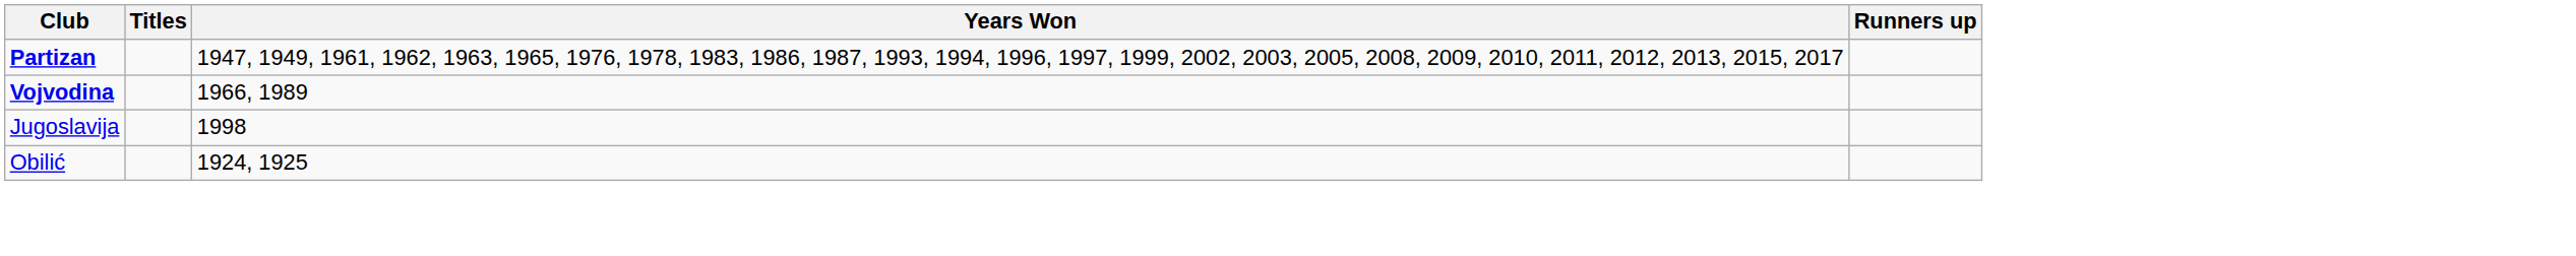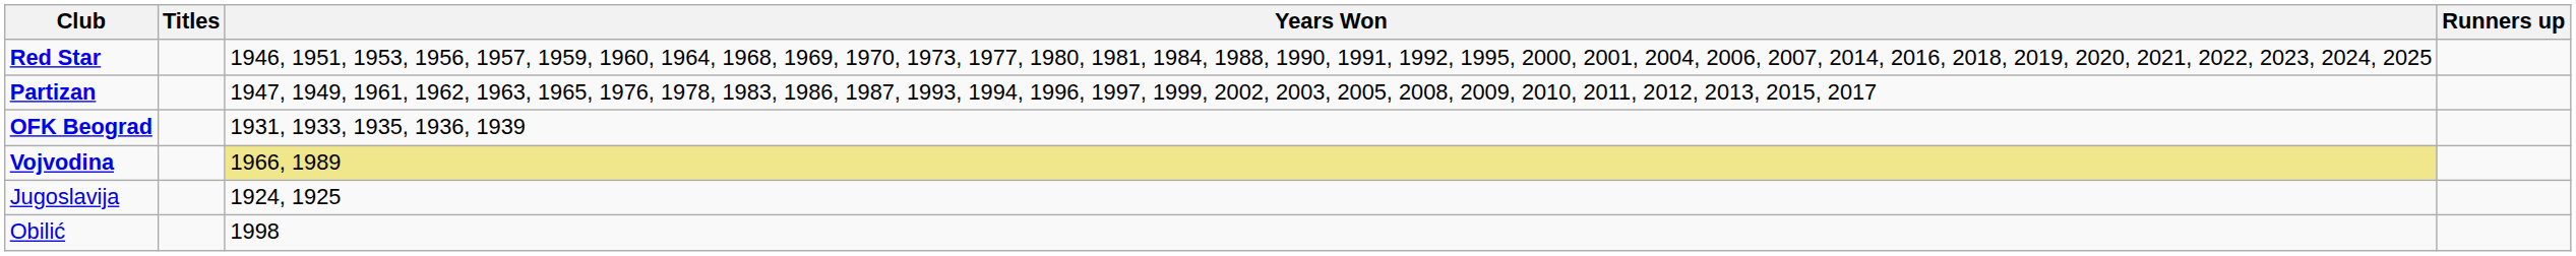 <table class="wikitable">
 <tr>
 <th>Club</th>
 <th>Titles</th>
 <th>Years Won</th>
 <th>Runners up</th>
 </tr>
 <tr>
+<td><strong><a href='#'>Red Star</a></strong></td>
+<td></td>
+<td>1946, 1951, 1953, 1956, 1957, 1959, 1960, 1964, 1968, 1969, 1970, 1973, 1977, 1980, 1981, 1984, 1988, 1990, 1991, 1992, 1995, 2000, 2001, 2004, 2006, 2007, 2014, 2016, 2018, 2019, 2020, 2021, 2022, 2023, 2024, 2025</td>
+<td></td>
+</tr>
+<tr>
 <td><strong><a href='#'>Partizan</a></strong></td>
 <td></td>
 <td>1947, 1949, 1961, 1962, 1963, 1965, 1976, 1978, 1983, 1986, 1987, 1993, 1994, 1996, 1997, 1999, 2002, 2003, 2005, 2008, 2009, 2010, 2011, 2012, 2013, 2015, 2017</td>
 <td></td>
 </tr>
 <tr>
+<td><strong><a href='#'>OFK Beograd</a></strong></td>
+<td></td>
+<td>1931, 1933, 1935, 1936, 1939</td>
+<td></td>
+</tr>
+<tr>
 <td><strong><a href='#'>Vojvodina</a></strong></td>
 <td></td>
-<td>1966, 1989</td>
+<td style="background: khaki;">1966, 1989</td>
 <td></td>
 </tr>
 <tr>
 <td><a href='#'>Jugoslavija</a></td>
 <td></td>
-<td>1998</td>
+<td>1924, 1925</td>
 <td></td>
 </tr>
 <tr>
 <td><a href='#'>Obilić</a></td>
 <td></td>
-<td>1924, 1925</td>
+<td>1998</td>
 <td></td>
 </tr>
 </table>
